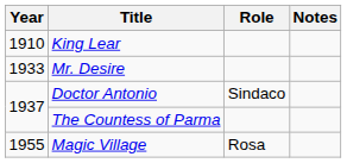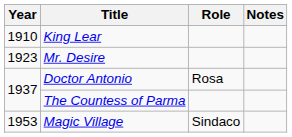 <table class="wikitable sortable">
 <tr>
 <th>Year</th>
 <th>Title</th>
 <th>Role</th>
 <th class="unsortable">Notes</th>
 </tr>
 <tr>
 <td>1910</td>
 <td><em><a href='#'>King Lear</a></em></td>
 <td></td>
 <td></td>
 </tr>
 <tr>
-<td>1933</td>
+<td>1923</td>
 <td><em><a href='#'>Mr. Desire</a></em></td>
 <td></td>
 <td></td>
 </tr>
 <tr>
 <td rowspan=2>1937</td>
 <td><em><a href='#'>Doctor Antonio</a></em></td>
-<td>Sindaco</td>
+<td>Rosa</td>
 <td></td>
 </tr>
 <tr>
 <td><em><a href='#'>The Countess of Parma</a></em></td>
 <td></td>
 <td></td>
 </tr>
 <tr>
-<td>1955</td>
+<td>1953</td>
 <td><em><a href='#'>Magic Village</a></em></td>
-<td>Rosa</td>
+<td>Sindaco</td>
 <td></td>
 </tr>
 </table>
